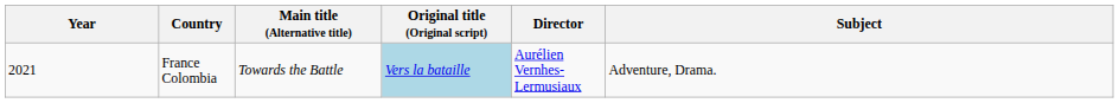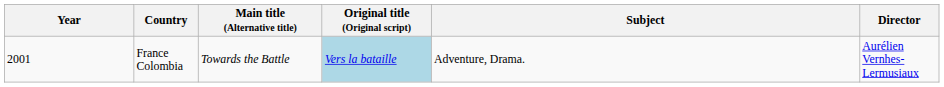 <table class="wikitable sortable" style="width:100%;">
 <tr>
 <th>Year</th>
 <th width= 80>Country</th>
 <th class="unsortable" style="width:160px;">Main title<br><small>(Alternative title)</small></th>
 <th class="unsortable" style="width:140px;">Original title<br><small>(Original script)</small></th>
+<th class="unsortable">Subject</th>
 <th width=100>Director</th>
-<th class="unsortable">Subject</th>
 </tr>
 <tr>
-<td>2021</td>
+<td>2001</td>
 <td>France<br>Colombia</td>
 <td><em>Towards the Battle</em></td>
 <td style="background: lightblue;"><em><a href='#'>Vers la bataille</a></em></td>
+<td>Adventure, Drama.</td>
 <td><a href='#'>Aurélien Vernhes-Lermusiaux</a></td>
-<td>Adventure, Drama.</td>
 </tr>
 </table>
